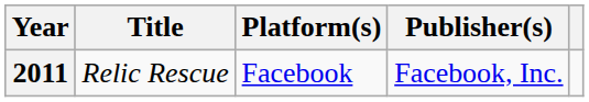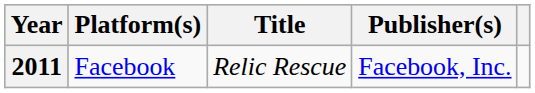 <table class="wikitable sortable plainrowheaders">
 <tr>
 <th scope="col">Year</th>
+<th scope="col">Platform(s)</th>
 <th scope="col">Title</th>
-<th scope="col">Platform(s)</th>
 <th scope="col">Publisher(s)</th>
 <th scope="col" class="unsortable"></th>
 </tr>
 <tr>
 <th scope="row">2011</th>
+<td><a href='#'>Facebook</a></td>
 <td><em>Relic Rescue</em></td>
-<td><a href='#'>Facebook</a></td>
 <td><a href='#'>Facebook, Inc.</a></td>
 <td></td>
 </tr>
 </table>
